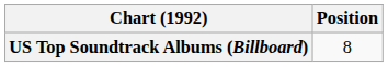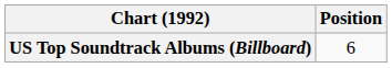 <table class="wikitable plainrowheaders" style="text-align:center">
 <tr>
 <th scope="col">Chart (1992)</th>
 <th scope="col">Position</th>
 </tr>
 <tr>
 <th scope="row">US Top Soundtrack Albums (<em>Billboard</em>)</th>
-<td>8</td>
+<td>6</td>
 </tr>
 </table>
